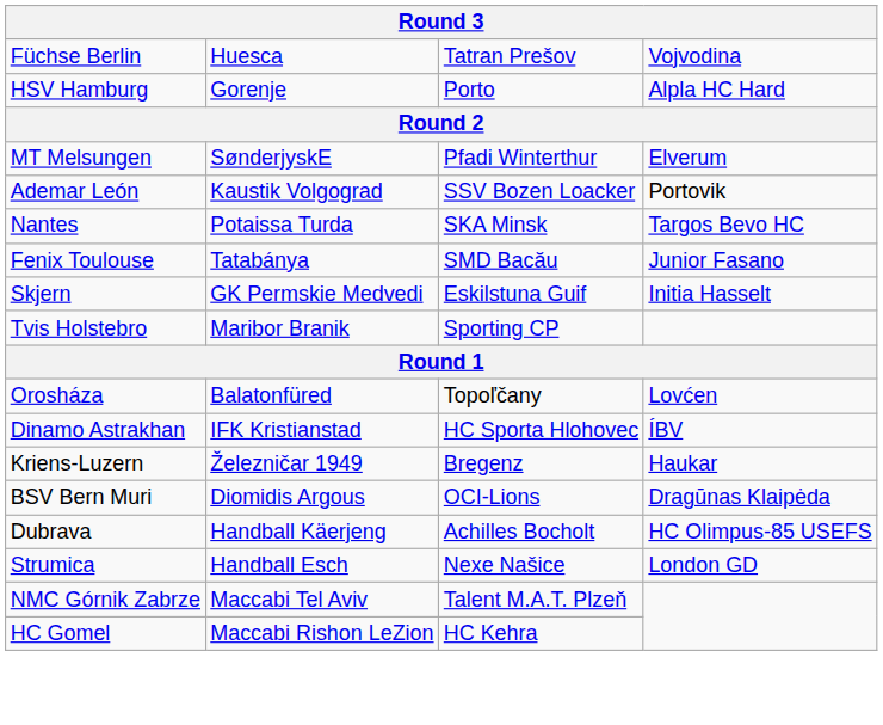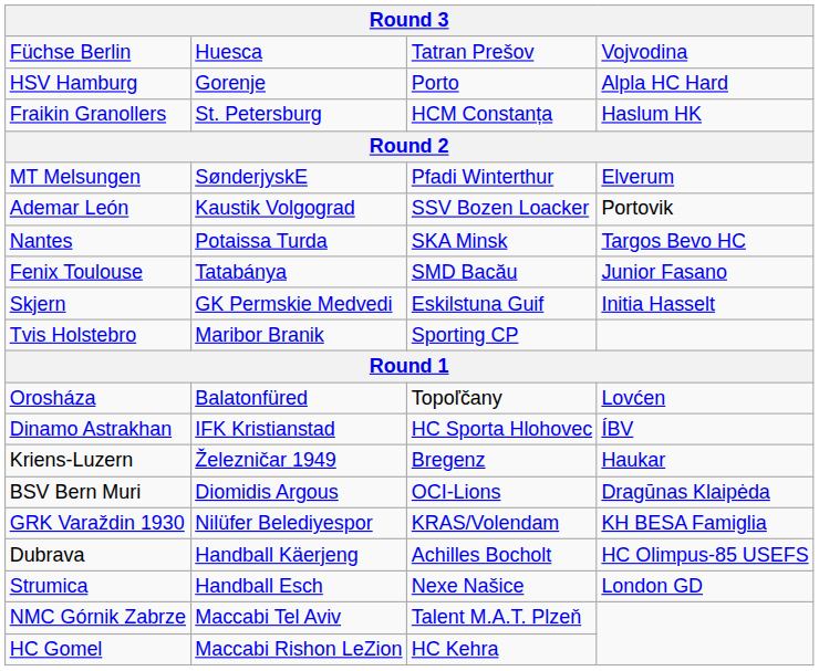 <table class="wikitable">
 <tr>
 <th colspan=4><a href='#'>Round 3</a></th>
 </tr>
 <tr>
 <td> <a href='#'>Füchse Berlin</a> </td>
 <td> <a href='#'>Huesca</a> </td>
 <td> <a href='#'>Tatran Prešov</a> </td>
 <td> <a href='#'>Vojvodina</a> </td>
 </tr>
 <tr>
 <td> <a href='#'>HSV Hamburg</a> </td>
 <td> <a href='#'>Gorenje</a> </td>
 <td> <a href='#'>Porto</a> </td>
 <td> <a href='#'>Alpla HC Hard</a> </td>
+</tr>
+<tr>
+<td> <a href='#'>Fraikin Granollers</a> </td>
+<td> <a href='#'>St. Petersburg</a> </td>
+<td> <a href='#'>HCM Constanța</a> </td>
+<td> <a href='#'>Haslum HK</a> </td>
 </tr>
 <tr>
 <th colspan=4><a href='#'>Round 2</a></th>
 </tr>
 <tr>
 <td> <a href='#'>MT Melsungen</a> </td>
 <td> <a href='#'>SønderjyskE</a> </td>
 <td> <a href='#'>Pfadi Winterthur</a> </td>
 <td> <a href='#'>Elverum</a> </td>
 </tr>
 <tr>
 <td> <a href='#'>Ademar León</a> </td>
 <td> <a href='#'>Kaustik Volgograd</a> </td>
 <td> <a href='#'>SSV Bozen Loacker</a> </td>
 <td> Portovik </td>
 </tr>
 <tr>
 <td> <a href='#'>Nantes</a> </td>
 <td> <a href='#'>Potaissa Turda</a> </td>
 <td> <a href='#'>SKA Minsk</a> </td>
 <td> <a href='#'>Targos Bevo HC</a> </td>
 </tr>
 <tr>
 <td> <a href='#'>Fenix Toulouse</a> </td>
 <td> <a href='#'>Tatabánya</a> </td>
 <td> <a href='#'>SMD Bacău</a> </td>
 <td> <a href='#'>Junior Fasano</a> </td>
 </tr>
 <tr>
 <td> <a href='#'>Skjern</a> </td>
 <td> <a href='#'>GK Permskie Medvedi</a> </td>
 <td> <a href='#'>Eskilstuna Guif</a> </td>
 <td> <a href='#'>Initia Hasselt</a> </td>
 </tr>
 <tr>
 <td> <a href='#'>Tvis Holstebro</a> </td>
 <td> <a href='#'>Maribor Branik</a> </td>
 <td> <a href='#'>Sporting CP</a> </td>
 </tr>
 <tr>
 <th colspan=4><a href='#'>Round 1</a></th>
 </tr>
 <tr>
 <td> <a href='#'>Orosháza</a> </td>
 <td> <a href='#'>Balatonfüred</a> </td>
 <td> Topoľčany </td>
 <td> <a href='#'>Lovćen</a> </td>
 </tr>
 <tr>
 <td> <a href='#'>Dinamo Astrakhan</a> </td>
 <td> <a href='#'>IFK Kristianstad</a> </td>
 <td> <a href='#'>HC Sporta Hlohovec</a> </td>
 <td> <a href='#'>ÍBV</a> </td>
 </tr>
 <tr>
 <td> Kriens-Luzern </td>
 <td> <a href='#'>Železničar 1949</a> </td>
 <td> <a href='#'>Bregenz</a> </td>
 <td> <a href='#'>Haukar</a> </td>
 </tr>
 <tr>
 <td> BSV Bern Muri </td>
 <td> <a href='#'>Diomidis Argous</a> </td>
 <td> <a href='#'>OCI-Lions</a> </td>
 <td> <a href='#'>Dragūnas Klaipėda</a> </td>
 </tr>
 <tr>
+<td> <a href='#'>GRK Varaždin 1930</a> </td>
+<td> <a href='#'>Nilüfer Belediyespor</a> </td>
+<td> <a href='#'>KRAS/Volendam</a> </td>
+<td> <a href='#'>KH BESA Famiglia</a> </td>
+</tr>
+<tr>
 <td> Dubrava </td>
 <td> <a href='#'>Handball Käerjeng</a> </td>
 <td> <a href='#'>Achilles Bocholt</a> </td>
 <td> <a href='#'>HC Olimpus-85 USEFS</a> </td>
 </tr>
 <tr>
 <td> <a href='#'>Strumica</a> </td>
 <td> <a href='#'>Handball Esch</a> </td>
 <td> <a href='#'>Nexe Našice</a> </td>
 <td> <a href='#'>London GD</a> </td>
 </tr>
 <tr>
 <td> <a href='#'>NMC Górnik Zabrze</a> </td>
 <td> <a href='#'>Maccabi Tel Aviv</a> </td>
 <td> <a href='#'>Talent M.A.T. Plzeň</a></td>
 </tr>
 <tr>
 <td> <a href='#'>HC Gomel</a> </td>
 <td> <a href='#'>Maccabi Rishon LeZion</a> </td>
 <td> <a href='#'>HC Kehra</a> </td>
 </tr>
 </table>
